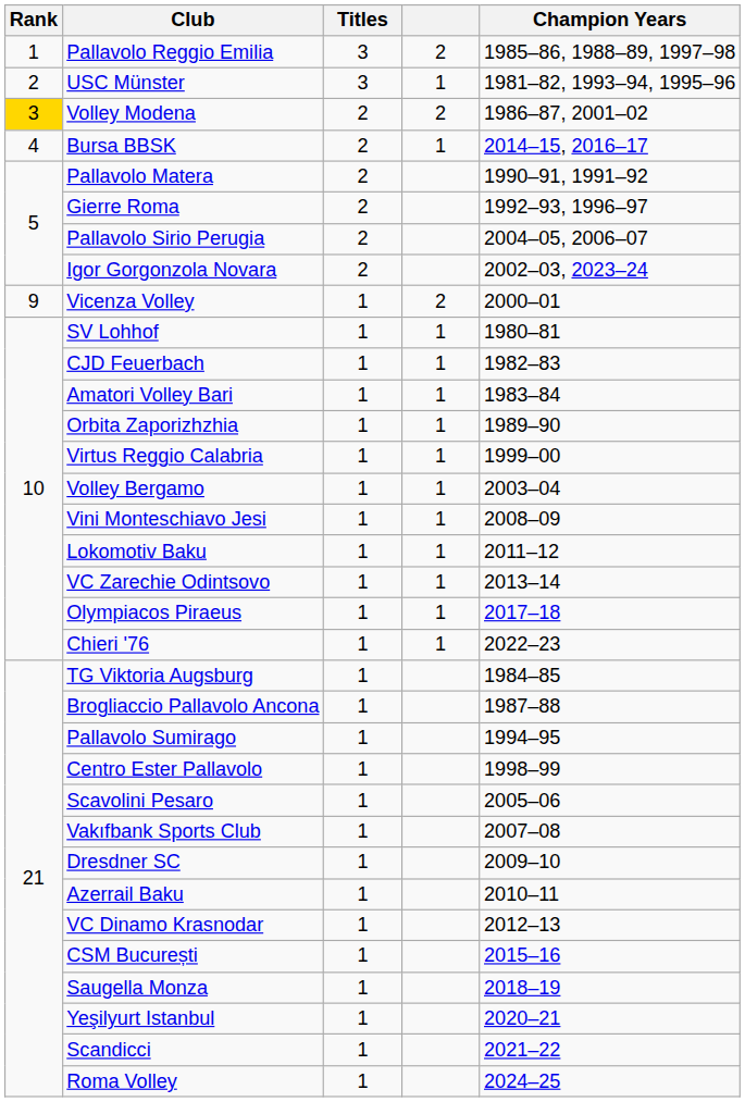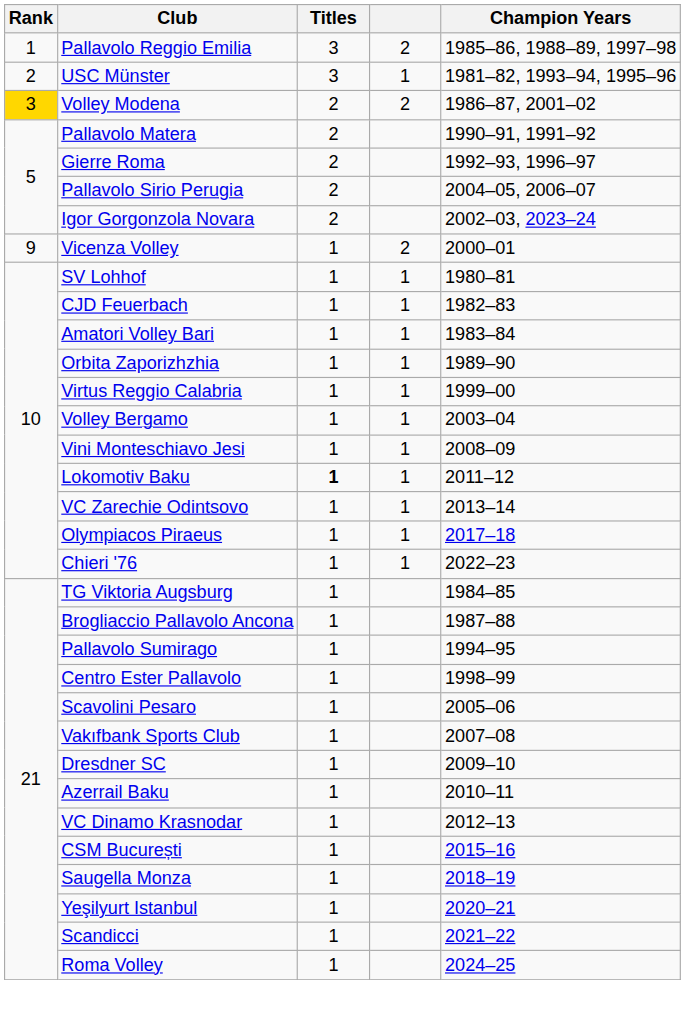 <table class="wikitable">
 <tr>
 <th>Rank</th>
 <th>Club</th>
 <th width="56">Titles</th>
 <th width="56"></th>
 <th>Champion Years</th>
 </tr>
 <tr>
 <td align=center rowspan=1>1</td>
 <td> <a href='#'>Pallavolo Reggio Emilia</a></td>
 <td align=center>3</td>
 <td align=center>2</td>
 <td>1985–86, 1988–89, 1997–98</td>
 </tr>
 <tr>
 <td align=center rowspan=1>2</td>
 <td> <a href='#'>USC Münster</a></td>
 <td align=center>3</td>
 <td align=center>1</td>
 <td>1981–82, 1993–94, 1995–96</td>
 </tr>
 <tr>
 <td align=center rowspan=1 style="background: gold;">3</td>
 <td> <a href='#'>Volley Modena</a></td>
 <td align=center>2</td>
 <td align=center>2</td>
 <td>1986–87, 2001–02</td>
-</tr>
-<tr>
-<td align=center rowspan=1>4</td>
-<td> <a href='#'>Bursa BBSK</a></td>
-<td align=center>2</td>
-<td align=center>1</td>
-<td><a href='#'>2014–15</a>, <a href='#'>2016–17</a></td>
 </tr>
 <tr>
 <td align=center rowspan=4>5</td>
 <td> <a href='#'>Pallavolo Matera</a></td>
 <td align=center>2</td>
 <td align=center></td>
 <td>1990–91, 1991–92</td>
 </tr>
 <tr>
 <td> <a href='#'>Gierre Roma</a></td>
 <td align=center>2</td>
 <td align=center></td>
 <td>1992–93, 1996–97</td>
 </tr>
 <tr>
 <td> <a href='#'>Pallavolo Sirio Perugia</a></td>
 <td align=center>2</td>
 <td align=center></td>
 <td>2004–05, 2006–07</td>
 </tr>
 <tr>
 <td> <a href='#'>Igor Gorgonzola Novara</a></td>
 <td align=center>2</td>
 <td align=center></td>
 <td>2002–03, <a href='#'>2023–24</a></td>
 </tr>
 <tr>
 <td align=center rowspan=1>9</td>
 <td> <a href='#'>Vicenza Volley</a></td>
 <td align=center>1</td>
 <td align=center>2</td>
 <td>2000–01</td>
 </tr>
 <tr>
 <td align=center rowspan=11>10</td>
 <td> <a href='#'>SV Lohhof</a></td>
 <td align=center>1</td>
 <td align=center>1</td>
 <td>1980–81</td>
 </tr>
 <tr>
 <td> <a href='#'>CJD Feuerbach</a></td>
 <td align=center>1</td>
 <td align=center>1</td>
 <td>1982–83</td>
 </tr>
 <tr>
 <td> <a href='#'>Amatori Volley Bari</a></td>
 <td align=center>1</td>
 <td align=center>1</td>
 <td>1983–84</td>
 </tr>
 <tr>
 <td>  <a href='#'>Orbita Zaporizhzhia</a></td>
 <td align=center>1</td>
 <td align=center>1</td>
 <td>1989–90</td>
 </tr>
 <tr>
 <td> <a href='#'>Virtus Reggio Calabria</a></td>
 <td align=center>1</td>
 <td align=center>1</td>
 <td>1999–00</td>
 </tr>
 <tr>
 <td> <a href='#'>Volley Bergamo</a></td>
 <td align=center>1</td>
 <td align=center>1</td>
 <td>2003–04</td>
 </tr>
 <tr>
 <td> <a href='#'>Vini Monteschiavo Jesi</a></td>
 <td align=center>1</td>
 <td align=center>1</td>
 <td>2008–09</td>
 </tr>
 <tr>
 <td> <a href='#'>Lokomotiv Baku</a></td>
-<td align=center>1</td>
+<td align=center><strong>1</strong></td>
 <td align=center>1</td>
 <td>2011–12</td>
 </tr>
 <tr>
 <td> <a href='#'>VC Zarechie Odintsovo</a></td>
 <td align=center>1</td>
 <td align=center>1</td>
 <td>2013–14</td>
 </tr>
 <tr>
 <td> <a href='#'>Olympiacos Piraeus</a></td>
 <td align=center>1</td>
 <td align=center>1</td>
 <td><a href='#'>2017–18</a></td>
 </tr>
 <tr>
 <td> <a href='#'>Chieri '76</a></td>
 <td align=center>1</td>
 <td align=center>1</td>
 <td>2022–23</td>
 </tr>
 <tr>
 <td align=center rowspan=14>21</td>
 <td> <a href='#'>TG Viktoria Augsburg</a></td>
 <td align=center>1</td>
 <td align=center></td>
 <td>1984–85</td>
 </tr>
 <tr>
 <td> <a href='#'>Brogliaccio Pallavolo Ancona</a></td>
 <td align=center>1</td>
 <td align=center></td>
 <td>1987–88</td>
 </tr>
 <tr>
 <td> <a href='#'>Pallavolo Sumirago</a></td>
 <td align=center>1</td>
 <td align=center></td>
 <td>1994–95</td>
 </tr>
 <tr>
 <td> <a href='#'>Centro Ester Pallavolo</a></td>
 <td align=center>1</td>
 <td align=center></td>
 <td>1998–99</td>
 </tr>
 <tr>
 <td> <a href='#'>Scavolini Pesaro</a></td>
 <td align=center>1</td>
 <td align=center></td>
 <td>2005–06</td>
 </tr>
 <tr>
 <td> <a href='#'>Vakıfbank Sports Club</a></td>
 <td align=center>1</td>
 <td align=center></td>
 <td>2007–08</td>
 </tr>
 <tr>
 <td> <a href='#'>Dresdner SC</a></td>
 <td align=center>1</td>
 <td align=center></td>
 <td>2009–10</td>
 </tr>
 <tr>
 <td> <a href='#'>Azerrail Baku</a></td>
 <td align=center>1</td>
 <td align=center></td>
 <td>2010–11</td>
 </tr>
 <tr>
 <td> <a href='#'>VC Dinamo Krasnodar</a></td>
 <td align=center>1</td>
 <td align=center></td>
 <td>2012–13</td>
 </tr>
 <tr>
 <td> <a href='#'>CSM București</a></td>
 <td align=center>1</td>
 <td align=center></td>
 <td><a href='#'>2015–16</a></td>
 </tr>
 <tr>
 <td> <a href='#'>Saugella Monza</a></td>
 <td align=center>1</td>
 <td align=center></td>
 <td><a href='#'>2018–19</a></td>
 </tr>
 <tr>
 <td> <a href='#'>Yeşilyurt Istanbul</a></td>
 <td align=center>1</td>
 <td align=center></td>
 <td><a href='#'>2020–21</a></td>
 </tr>
 <tr>
 <td> <a href='#'>Scandicci</a></td>
 <td align=center>1</td>
 <td align=center></td>
 <td><a href='#'>2021–22</a></td>
 </tr>
 <tr>
 <td> <a href='#'>Roma Volley</a></td>
 <td align=center>1</td>
 <td align=center></td>
 <td><a href='#'>2024–25</a></td>
 </tr>
 </table>
